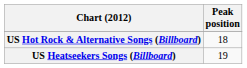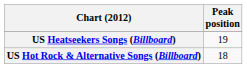 <table class="wikitable sortable plainrowheaders" style="text-align:center">
 <tr>
 <th>Chart (2012)</th>
 <th>Peak<br>position</th>
 </tr>
 <tr>
 </tr>
 <tr>
+<th scope="row">US <a href='#'>Heatseekers Songs</a> (<a href='#'><em>Billboard</em></a>)</th>
+<td>19</td>
+</tr>
+<tr>
 <th scope="row">US <a href='#'>Hot Rock & Alternative Songs</a> (<a href='#'><em>Billboard</em></a>)</th>
 <td>18</td>
 </tr>
-<tr>
-<th scope="row">US <a href='#'>Heatseekers Songs</a> (<a href='#'><em>Billboard</em></a>)</th>
-<td>19</td>
-</tr>
 </table>
